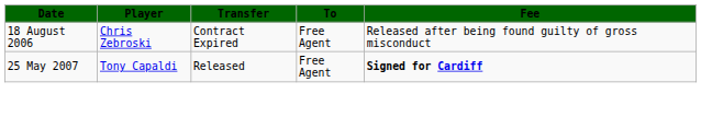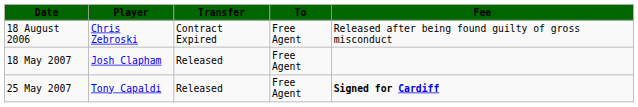 <table class="wikitable" width="95%" border="1">
 <tr>
 <th style="background:#006600"><span><strong>Date</strong></span></th>
 <th style="background:#006600"><span><strong>Player</strong></span></th>
 <th style="background:#006600"><span>Transfer</span></th>
 <th style="background:#006600"><span>To</span></th>
 <th style="background:#006600"><span>Fee</span></th>
 </tr>
 <tr>
 <td>18 August 2006</td>
 <td><a href='#'>Chris Zebroski</a></td>
 <td>Contract Expired</td>
 <td>Free Agent</td>
 <td>Released after being found guilty of gross misconduct</td>
 </tr>
 <tr>
+<td>18 May 2007</td>
+<td><a href='#'>Josh Clapham</a></td>
+<td>Released</td>
+<td>Free Agent</td>
+<td></td>
+</tr>
+<tr>
 <td>25 May 2007</td>
 <td><a href='#'>Tony Capaldi</a></td>
 <td>Released</td>
 <td>Free Agent</td>
 <td><strong>Signed for <a href='#'>Cardiff</a></strong></td>
 </tr>
 </table>
